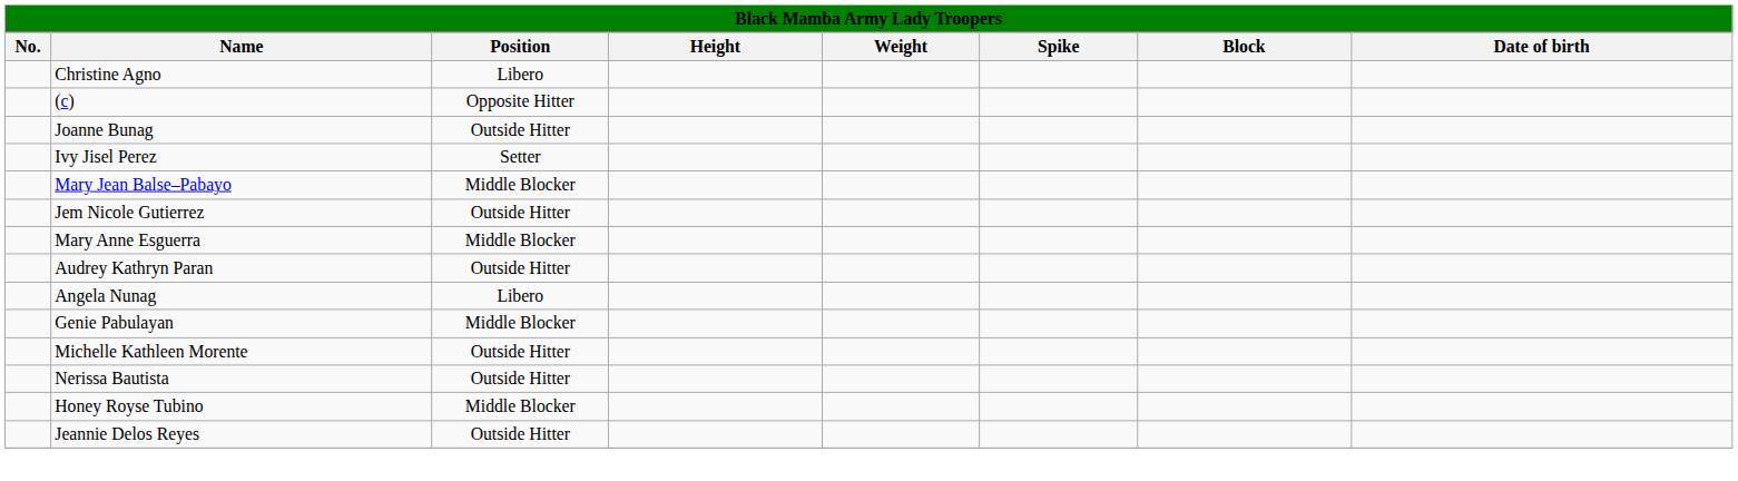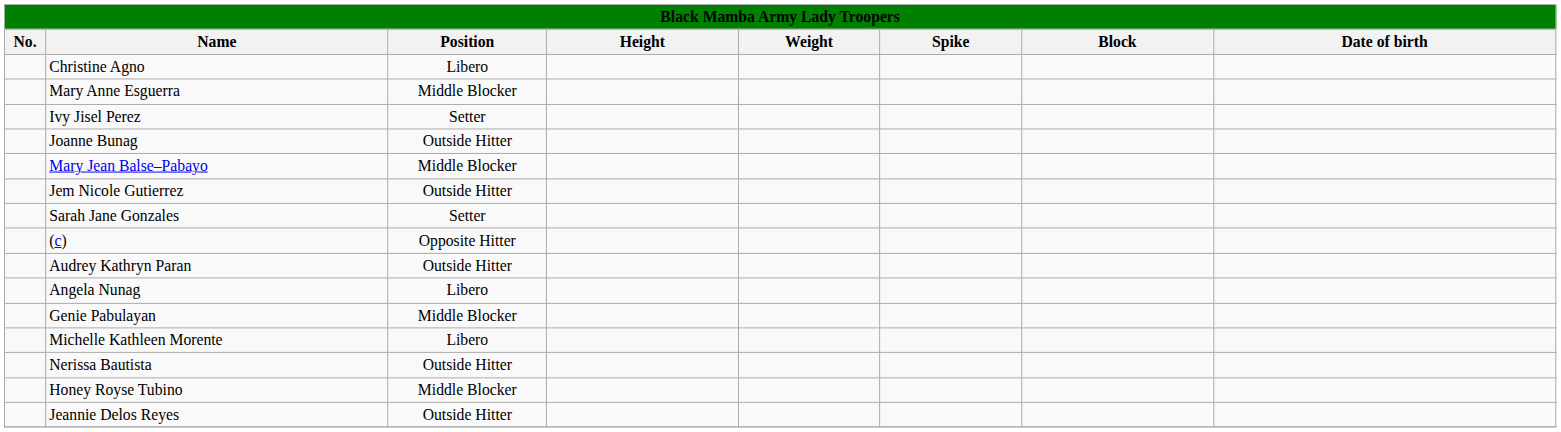 <table class="wikitable sortable" style="font-size:100%; text-align:center; width:100%;">
 <tr>
 <th style=background:green; colspan=8><span>Black Mamba Army Lady Troopers</span></th>
 </tr>
 <tr>
 <th style="width:2em;">No.</th>
 <th style="width:20em;">Name</th>
 <th style="width:9em;">Position</th>
 <th style="width:11em;">Height</th>
 <th style="width:8em;">Weight</th>
 <th style="width:8em;">Spike</th>
 <th style="width:11em;">Block</th>
 <th style="width:20em;">Date of birth</th>
 </tr>
 <tr>
 <td></td>
 <td style="text-align: left">Christine Agno</td>
 <td>Libero</td>
 <td></td>
 <td></td>
 <td></td>
 <td></td>
 <td align=right></td>
 </tr>
 <tr>
 <td></td>
-<td style="text-align: left">  (<a href='#'>c</a>)</td>
-<td>Opposite Hitter</td>
+<td style="text-align: left">Mary Anne Esguerra</td>
+<td>Middle Blocker</td>
+<td></td>
+<td></td>
+<td></td>
+<td></td>
+<td align=right></td>
+</tr>
+<tr>
+<td></td>
+<td style="text-align: left">Ivy Jisel Perez</td>
+<td>Setter</td>
 <td></td>
 <td></td>
 <td></td>
 <td></td>
 <td align=right></td>
 </tr>
 <tr>
 <td></td>
 <td style="text-align: left">Joanne Bunag</td>
 <td>Outside Hitter</td>
-<td></td>
-<td></td>
-<td></td>
-<td></td>
-<td align=right></td>
-</tr>
-<tr>
-<td></td>
-<td style="text-align: left">Ivy Jisel Perez</td>
-<td>Setter</td>
 <td></td>
 <td></td>
 <td></td>
 <td></td>
 <td align=right></td>
 </tr>
 <tr>
 <td></td>
 <td style="text-align: left"><a href='#'>Mary Jean Balse–Pabayo</a></td>
 <td>Middle Blocker</td>
 <td></td>
 <td></td>
 <td></td>
 <td></td>
 <td align=right></td>
 </tr>
 <tr>
 <td></td>
 <td style="text-align: left">Jem Nicole Gutierrez</td>
 <td>Outside Hitter</td>
 <td></td>
 <td></td>
 <td></td>
 <td></td>
 <td align=right></td>
 </tr>
 <tr>
 <td></td>
-<td style="text-align: left">Mary Anne Esguerra</td>
-<td>Middle Blocker</td>
+<td style="text-align: left">Sarah Jane Gonzales</td>
+<td>Setter</td>
+<td></td>
+<td></td>
+<td></td>
+<td></td>
+<td align=right></td>
+</tr>
+<tr>
+<td></td>
+<td style="text-align: left">  (<a href='#'>c</a>)</td>
+<td>Opposite Hitter</td>
 <td></td>
 <td></td>
 <td></td>
 <td></td>
 <td align=right></td>
 </tr>
 <tr>
 <td></td>
 <td style="text-align: left">Audrey Kathryn Paran</td>
 <td>Outside Hitter</td>
 <td></td>
 <td></td>
 <td></td>
 <td></td>
 <td align=right></td>
 </tr>
 <tr>
 <td></td>
 <td style="text-align: left">Angela Nunag</td>
 <td>Libero</td>
 <td></td>
 <td></td>
 <td></td>
 <td></td>
 <td align=right></td>
 </tr>
 <tr>
 <td></td>
 <td style="text-align: left">Genie Pabulayan</td>
 <td>Middle Blocker</td>
 <td></td>
 <td></td>
 <td></td>
 <td></td>
 <td align=right></td>
 </tr>
 <tr>
 <td></td>
 <td style="text-align: left">Michelle Kathleen Morente</td>
-<td>Outside Hitter</td>
+<td>Libero</td>
 <td></td>
 <td></td>
 <td></td>
 <td></td>
 <td align=right></td>
 </tr>
 <tr>
 <td></td>
 <td style="text-align: left">Nerissa Bautista</td>
 <td>Outside Hitter</td>
 <td></td>
 <td></td>
 <td></td>
 <td></td>
 <td align=right></td>
 </tr>
 <tr>
 <td></td>
 <td style="text-align: left">Honey Royse Tubino</td>
 <td>Middle Blocker</td>
 <td></td>
 <td></td>
 <td></td>
 <td></td>
 <td align=right></td>
 </tr>
 <tr>
 <td></td>
 <td style="text-align: left">Jeannie Delos Reyes</td>
 <td>Outside Hitter</td>
 <td></td>
 <td></td>
 <td></td>
 <td></td>
 <td align=right></td>
 </tr>
 <tr>
 </tr>
 </table>
